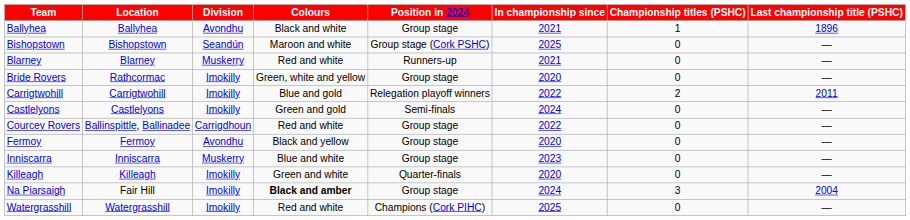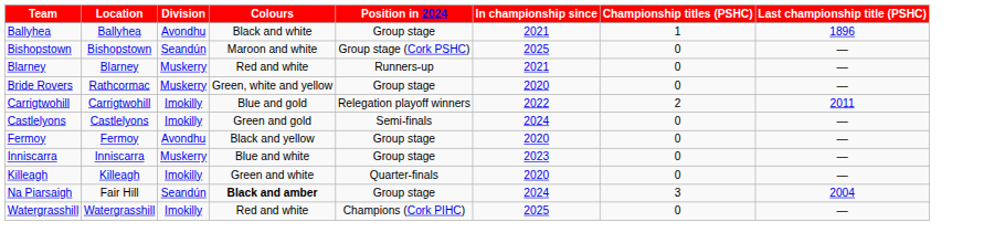 <table class="wikitable sortable" style="text-align:center">
 <tr>
 <th style="background:red;color:white">Team</th>
 <th style="background:red;color:white">Location</th>
 <th style="background:red;color:white">Division</th>
 <th style="background:red;color:white">Colours</th>
 <th style="background:red;color:white">Position in <a href='#'>2024</a></th>
 <th style="background:red;color:white">In championship since</th>
 <th style="background:red;color:white">Championship titles (PSHC)</th>
 <th style="background:red;color:white">Last championship title (PSHC)</th>
 </tr>
 <tr>
 <td style="text-align:left"> <a href='#'>Ballyhea</a></td>
 <td><a href='#'>Ballyhea</a></td>
 <td><a href='#'>Avondhu</a></td>
 <td>Black and white</td>
 <td>Group stage</td>
 <td><a href='#'>2021</a></td>
 <td>1</td>
 <td><a href='#'>1896</a></td>
 </tr>
 <tr>
 <td style="text-align:left"> <a href='#'>Bishopstown</a></td>
 <td><a href='#'>Bishopstown</a></td>
 <td><a href='#'>Seandún</a></td>
 <td>Maroon and white</td>
 <td>Group stage (<a href='#'>Cork PSHC</a>)</td>
 <td><a href='#'>2025</a></td>
 <td>0</td>
 <td>—</td>
 </tr>
 <tr>
 <td style="text-align:left"> <a href='#'>Blarney</a></td>
 <td><a href='#'>Blarney</a></td>
 <td><a href='#'>Muskerry</a></td>
 <td>Red and white</td>
 <td>Runners-up</td>
 <td><a href='#'>2021</a></td>
 <td>0</td>
 <td>—</td>
 </tr>
 <tr>
 <td style="text-align:left"> <a href='#'>Bride Rovers</a></td>
 <td><a href='#'>Rathcormac</a></td>
-<td><a href='#'>Imokilly</a></td>
+<td><a href='#'>Muskerry</a></td>
 <td>Green, white and yellow</td>
 <td>Group stage</td>
 <td><a href='#'>2020</a></td>
 <td>0</td>
 <td>—</td>
 </tr>
 <tr>
 <td style="text-align:left"> <a href='#'>Carrigtwohill</a></td>
 <td><a href='#'>Carrigtwohill</a></td>
 <td><a href='#'>Imokilly</a></td>
 <td>Blue and gold</td>
 <td>Relegation playoff winners</td>
 <td><a href='#'>2022</a></td>
 <td>2</td>
 <td><a href='#'>2011</a></td>
 </tr>
 <tr>
 <td style="text-align:left"> <a href='#'>Castlelyons</a></td>
 <td><a href='#'>Castlelyons</a></td>
 <td><a href='#'>Imokilly</a></td>
 <td>Green and gold</td>
 <td>Semi-finals</td>
 <td><a href='#'>2024</a></td>
-<td>0</td>
-<td>—</td>
-</tr>
-<tr>
-<td style="text-align:left"> <a href='#'>Courcey Rovers</a></td>
-<td><a href='#'>Ballinspittle</a>, <a href='#'>Ballinadee</a></td>
-<td><a href='#'>Carrigdhoun</a></td>
-<td>Red and white</td>
-<td>Group stage</td>
-<td><a href='#'>2022</a></td>
 <td>0</td>
 <td>—</td>
 </tr>
 <tr>
 <td style="text-align:left"> <a href='#'>Fermoy</a></td>
 <td><a href='#'>Fermoy</a></td>
 <td><a href='#'>Avondhu</a></td>
 <td>Black and yellow</td>
 <td>Group stage</td>
 <td><a href='#'>2020</a></td>
 <td>0</td>
 <td>—</td>
 </tr>
 <tr>
 <td style="text-align:left"> <a href='#'>Inniscarra</a></td>
 <td><a href='#'>Inniscarra</a></td>
 <td><a href='#'>Muskerry</a></td>
 <td>Blue and white</td>
 <td>Group stage</td>
 <td><a href='#'>2023</a></td>
 <td>0</td>
 <td>—</td>
 </tr>
 <tr>
 <td style="text-align:left"> <a href='#'>Killeagh</a></td>
 <td><a href='#'>Killeagh</a></td>
 <td><a href='#'>Imokilly</a></td>
 <td>Green and white</td>
 <td>Quarter-finals</td>
 <td><a href='#'>2020</a></td>
 <td>0</td>
 <td>—</td>
 </tr>
 <tr>
 <td style="text-align:left"> <a href='#'>Na Piarsaigh</a></td>
 <td>Fair Hill</td>
-<td><a href='#'>Imokilly</a></td>
+<td><a href='#'>Seandún</a></td>
 <td><strong>Black and amber</strong></td>
 <td>Group stage</td>
 <td><a href='#'>2024</a></td>
 <td>3</td>
 <td><a href='#'>2004</a></td>
 </tr>
 <tr>
 <td style="text-align:left"> <a href='#'>Watergrasshill</a></td>
 <td><a href='#'>Watergrasshill</a></td>
 <td><a href='#'>Imokilly</a></td>
 <td>Red and white</td>
 <td>Champions (<a href='#'>Cork PIHC</a>)</td>
 <td><a href='#'>2025</a></td>
 <td>0</td>
 <td>—</td>
 </tr>
 </table>
